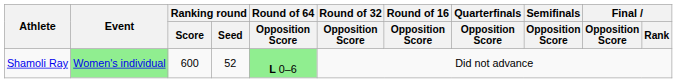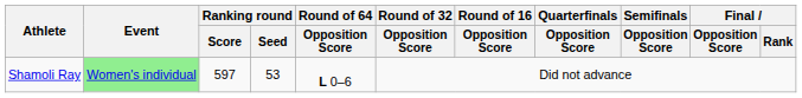 <table class="wikitable" style="font-size:90%">
 <tr>
 <th rowspan=2>Athlete</th>
 <th rowspan=2>Event</th>
 <th colspan="2">Ranking round</th>
 <th>Round of 64</th>
 <th>Round of 32</th>
 <th>Round of 16</th>
 <th>Quarterfinals</th>
 <th>Semifinals</th>
 <th colspan="2">Final / </th>
 </tr>
 <tr style="font-size:95%">
 <th>Score</th>
 <th>Seed</th>
 <th>Opposition<br>Score</th>
 <th>Opposition<br>Score</th>
 <th>Opposition<br>Score</th>
 <th>Opposition<br>Score</th>
 <th>Opposition<br>Score</th>
 <th>Opposition<br>Score</th>
 <th>Rank</th>
 </tr>
 <tr align=center>
 <td align=left><a href='#'>Shamoli Ray</a></td>
 <td align=left style="background: lightgreen;"><a href='#'>Women's individual</a></td>
-<td>600</td>
-<td>52</td>
-<td style="background: lightgreen;"><br><strong>L</strong> 0–6</td>
+<td>597</td>
+<td>53</td>
+<td><br><strong>L</strong> 0–6</td>
 <td colspan=6>Did not advance</td>
 </tr>
 </table>
